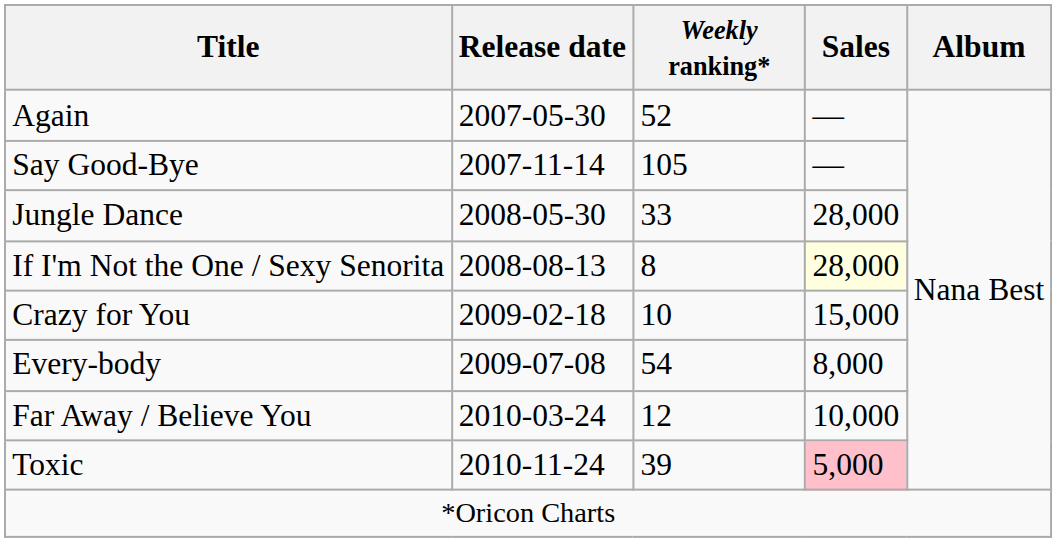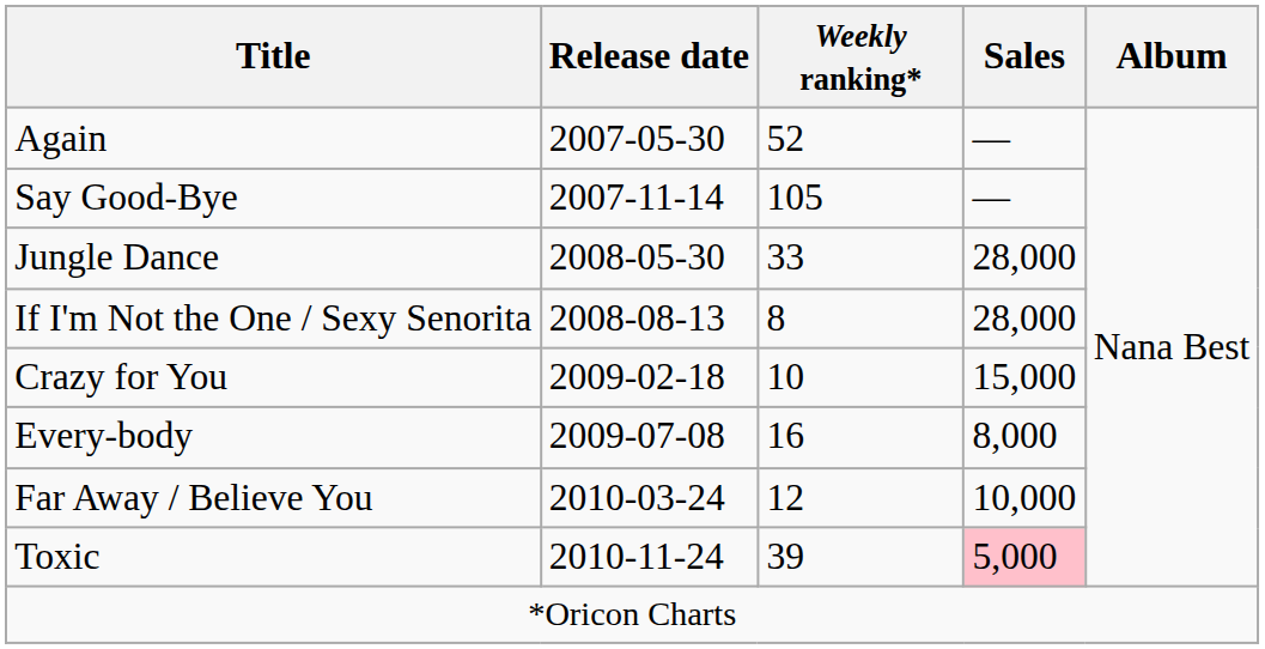 <table class="wikitable">
 <tr>
 <th>Title</th>
 <th>Release date</th>
 <th width="80"><small><em>Weekly</em> ranking*</small></th>
 <th>Sales</th>
 <th>Album</th>
 </tr>
 <tr>
 <td>Again</td>
 <td>2007-05-30</td>
 <td>52</td>
 <td>—</td>
 <td rowspan="8">Nana Best</td>
 </tr>
 <tr>
 <td>Say Good-Bye</td>
 <td>2007-11-14</td>
 <td>105</td>
 <td>—</td>
 </tr>
 <tr>
 <td>Jungle Dance</td>
 <td>2008-05-30</td>
 <td>33</td>
 <td>28,000</td>
 </tr>
 <tr>
 <td>If I'm Not the One / Sexy Senorita</td>
 <td>2008-08-13</td>
 <td>8</td>
-<td style="background: lightyellow;">28,000</td>
+<td>28,000</td>
 </tr>
 <tr>
 <td>Crazy for You</td>
 <td>2009-02-18</td>
 <td>10</td>
 <td>15,000</td>
 </tr>
 <tr>
 <td>Every-body</td>
 <td>2009-07-08</td>
-<td>54</td>
+<td>16</td>
 <td>8,000</td>
 </tr>
 <tr>
 <td>Far Away / Believe You</td>
 <td>2010-03-24</td>
 <td>12</td>
 <td>10,000</td>
 </tr>
 <tr>
 <td>Toxic</td>
 <td>2010-11-24</td>
 <td>39</td>
 <td style="background: pink;">5,000</td>
 </tr>
 <tr>
 <td align="center" colspan="6" style="font-size:90%">*Oricon Charts</td>
 </tr>
 </table>
